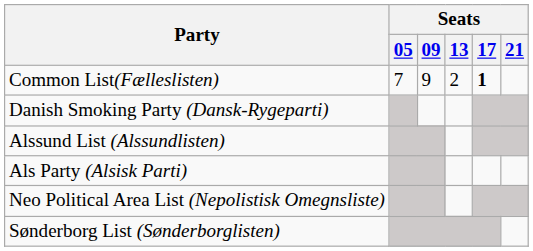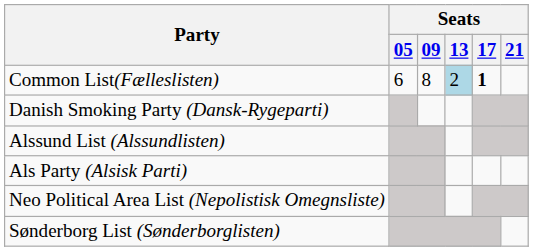 <table class="wikitable">
 <tr>
 <th rowspan=2>Party</th>
 <th colspan=11>Seats</th>
 </tr>
 <tr>
 <th><a href='#'>05</a></th>
 <th><a href='#'>09</a></th>
 <th><a href='#'>13</a></th>
 <th><a href='#'>17</a></th>
 <th><a href='#'>21</a></th>
 </tr>
 <tr>
 <td>Common List<em>(Fælleslisten)</em></td>
-<td>7</td>
-<td>9</td>
-<td>2</td>
+<td>6</td>
+<td>8</td>
+<td style="background: lightblue;">2</td>
 <td><strong>1</strong></td>
 <td></td>
 </tr>
 <tr>
 <td>Danish Smoking Party <em>(Dansk-Rygeparti)</em></td>
 <td style="background:#CDC9C9;"></td>
 <td></td>
 <td></td>
 <td style="background:#CDC9C9;" colspan=2></td>
 </tr>
 <tr>
 <td>Alssund List <em>(Alssundlisten)</em></td>
 <td style="background:#CDC9C9;" colspan=2></td>
 <td></td>
 <td style="background:#CDC9C9;" colspan=2></td>
 </tr>
 <tr>
 <td>Als Party <em>(Alsisk Parti)</em></td>
 <td style="background:#CDC9C9;" colspan=2></td>
 <td></td>
 <td></td>
 <td></td>
 </tr>
 <tr>
 <td>Neo Political Area List <em>(Nepolistisk Omegnsliste)</em></td>
 <td style="background:#CDC9C9;" colspan=2></td>
 <td></td>
 <td style="background:#CDC9C9;" colspan=2></td>
 </tr>
 <tr>
 <td>Sønderborg List <em>(Sønderborglisten)</em></td>
 <td style="background:#CDC9C9;" colspan=4></td>
 <td></td>
 </tr>
 </table>
